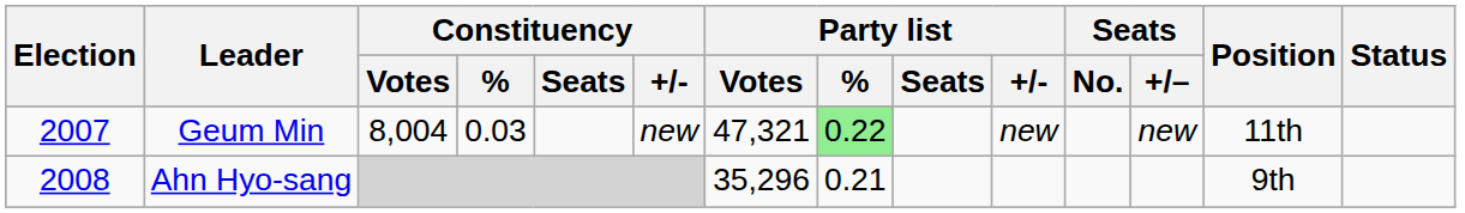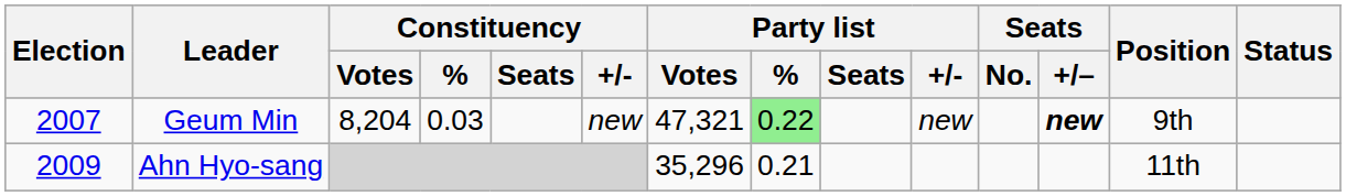 <table class="wikitable" style="text-align:center">
 <tr>
 <th rowspan="2">Election</th>
 <th rowspan="2">Leader</th>
 <th colspan="4">Constituency</th>
 <th colspan="4">Party list</th>
 <th colspan="2">Seats</th>
 <th rowspan="2">Position</th>
 <th rowspan="2">Status</th>
 </tr>
 <tr>
 <th>Votes</th>
 <th>%</th>
 <th>Seats</th>
 <th>+/-</th>
 <th>Votes</th>
 <th>%</th>
 <th>Seats</th>
 <th>+/-</th>
 <th>No.</th>
 <th>+/–</th>
 </tr>
 <tr>
 <td><a href='#'>2007</a></td>
 <td><a href='#'>Geum Min</a></td>
-<td>8,004</td>
+<td>8,204</td>
 <td>0.03</td>
 <td></td>
 <td><em>new</em></td>
 <td>47,321</td>
 <td style="background: lightgreen;">0.22</td>
 <td></td>
 <td><em>new</em></td>
 <td></td>
-<td><em>new</em></td>
-<td>11th</td>
+<td><strong><em>new</em></strong></td>
+<td>9th</td>
 <td></td>
 </tr>
 <tr>
-<td><a href='#'>2008</a></td>
+<td><a href='#'>2009</a></td>
 <td><a href='#'>Ahn Hyo-sang</a></td>
 <td colspan="4" bgcolor="lightgrey"></td>
 <td>35,296</td>
 <td>0.21</td>
 <td></td>
 <td></td>
 <td></td>
 <td></td>
-<td>9th</td>
+<td>11th</td>
 <td></td>
 </tr>
 </table>
